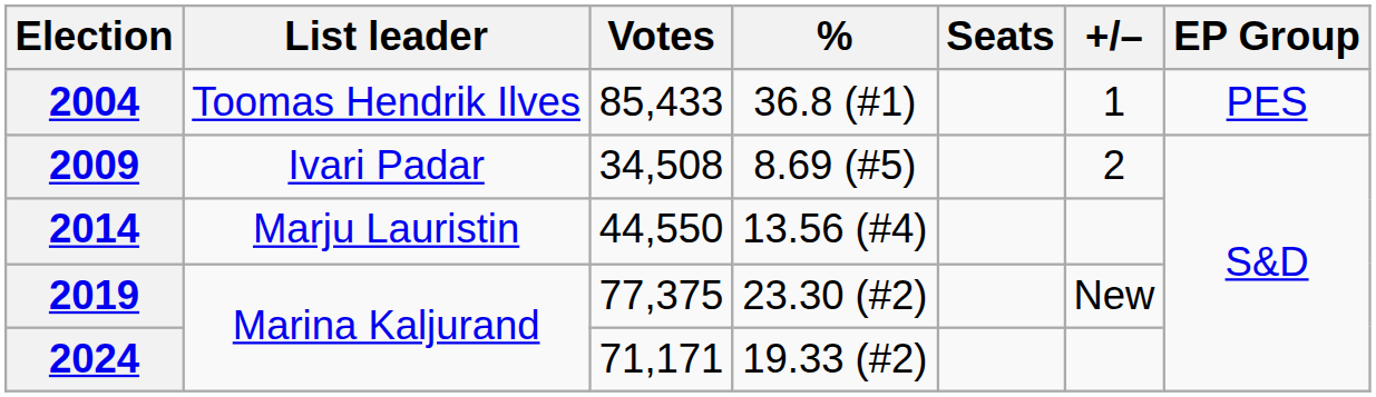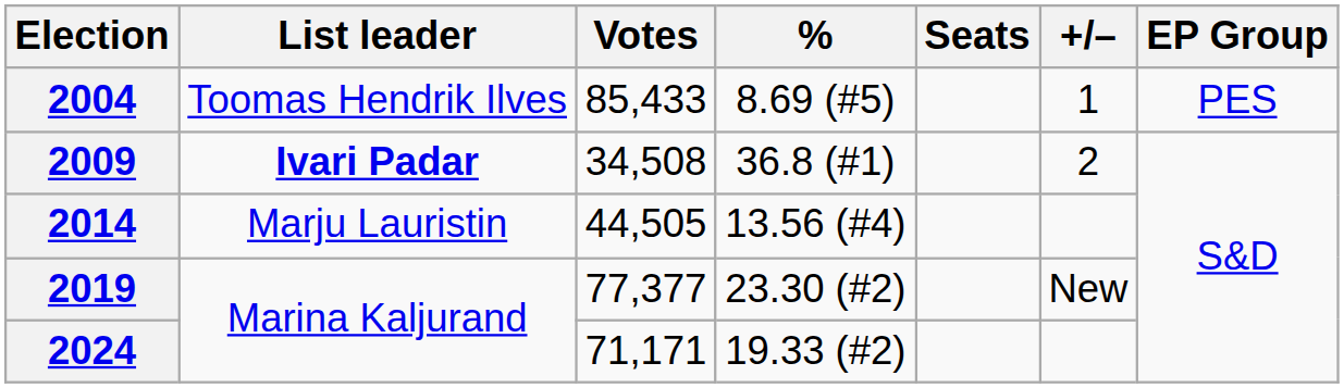 <table class=wikitable style="text-align: center;">
 <tr>
 <th>Election</th>
 <th>List leader</th>
 <th>Votes</th>
 <th>%</th>
 <th>Seats</th>
 <th>+/–</th>
 <th>EP Group</th>
 </tr>
 <tr>
 <th><a href='#'>2004</a></th>
 <td><a href='#'>Toomas Hendrik Ilves</a></td>
 <td>85,433</td>
-<td>36.8 (#1)</td>
+<td>8.69 (#5)</td>
 <td></td>
 <td> 1</td>
 <td><a href='#'>PES</a></td>
 </tr>
 <tr>
 <th><a href='#'>2009</a></th>
-<td><a href='#'>Ivari Padar</a></td>
+<td><strong><a href='#'>Ivari Padar</a></strong></td>
 <td>34,508</td>
-<td>8.69 (#5)</td>
+<td>36.8 (#1)</td>
 <td></td>
 <td> 2</td>
 <td rowspan=4><a href='#'>S&D</a></td>
 </tr>
 <tr>
 <th><a href='#'>2014</a></th>
 <td><a href='#'>Marju Lauristin</a></td>
-<td>44,550</td>
+<td>44,505</td>
 <td>13.56 (#4)</td>
 <td></td>
 <td></td>
 </tr>
 <tr>
 <th><a href='#'>2019</a></th>
 <td rowspan=2><a href='#'>Marina Kaljurand</a></td>
-<td>77,375</td>
+<td>77,377</td>
 <td>23.30 (#2)</td>
 <td></td>
 <td>New</td>
 </tr>
 <tr>
 <th><a href='#'>2024</a></th>
 <td>71,171</td>
 <td>19.33 (#2)</td>
 <td></td>
 <td></td>
 </tr>
 </table>
